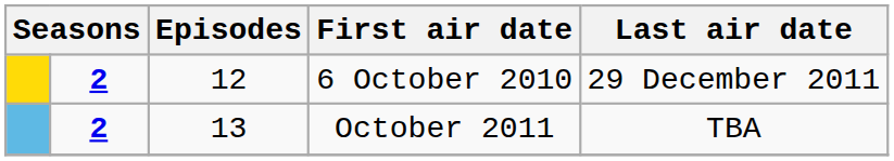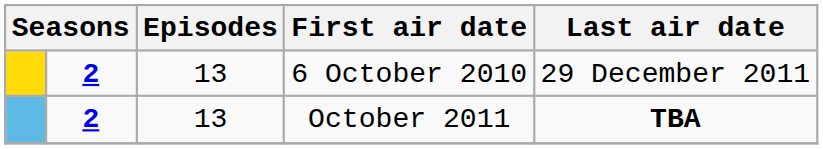 <table class="wikitable">
 <tr>
 <th colspan="2">Seasons</th>
 <th>Episodes</th>
 <th>First air date</th>
 <th>Last air date</th>
 </tr>
 <tr>
 <td style="background:#FFDB07; color:#100; text-align:center;"></td>
 <td style="text-align:center;"><strong><a href='#'>2</a></strong></td>
-<td style="text-align:center;">12</td>
+<td style="text-align:center;">13</td>
 <td style="text-align:center;">6 October 2010</td>
 <td style="text-align:center;">29 December 2011</td>
 </tr>
 <tr>
 <td style="background:#5EB9E4; color:#100; text-align:center;"></td>
 <td style="text-align:center;"><strong><a href='#'>2</a></strong></td>
 <td style="text-align:center;">13</td>
 <td style="text-align:center;">October 2011</td>
-<td style="text-align:center;">TBA</td>
+<td style="text-align:center;"><strong>TBA</strong></td>
 </tr>
 <tr>
 </tr>
 </table>
